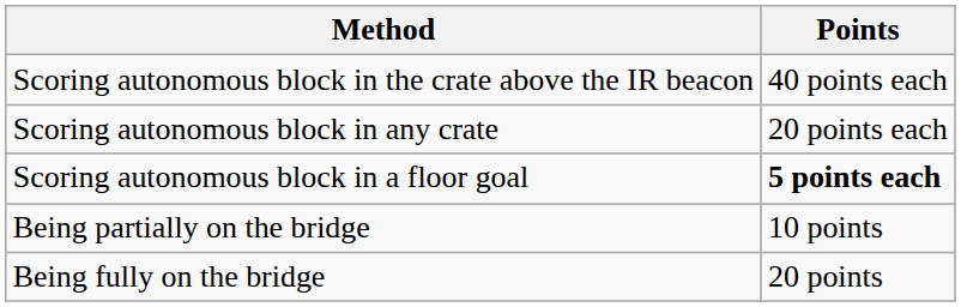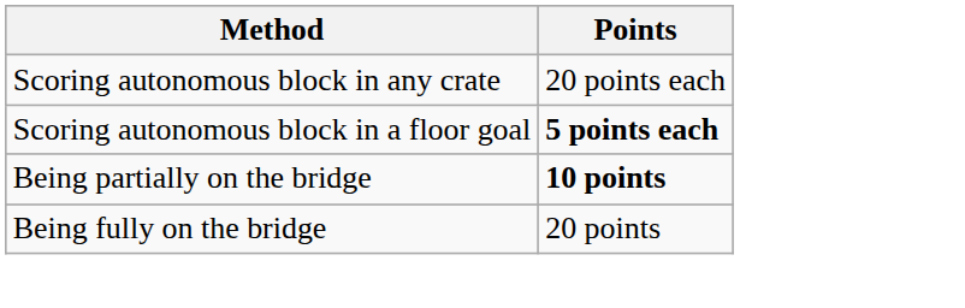 <table class="wikitable">
 <tr>
 <th>Method</th>
 <th>Points</th>
-</tr>
-<tr>
-<td>Scoring autonomous block in the crate above the IR beacon</td>
-<td>40 points each</td>
 </tr>
 <tr>
 <td>Scoring autonomous block in any crate</td>
 <td>20 points each</td>
 </tr>
 <tr>
 <td>Scoring autonomous block in a floor goal</td>
 <td><strong>5 points each</strong></td>
 </tr>
 <tr>
 <td>Being partially on the bridge</td>
-<td>10 points</td>
+<td><strong>10 points</strong></td>
 </tr>
 <tr>
 <td>Being fully on the bridge</td>
 <td>20 points</td>
 </tr>
 </table>
